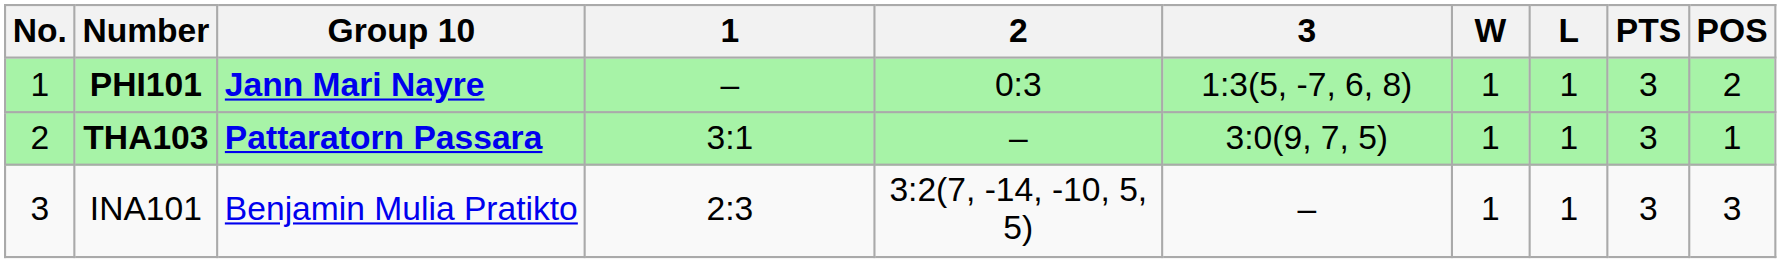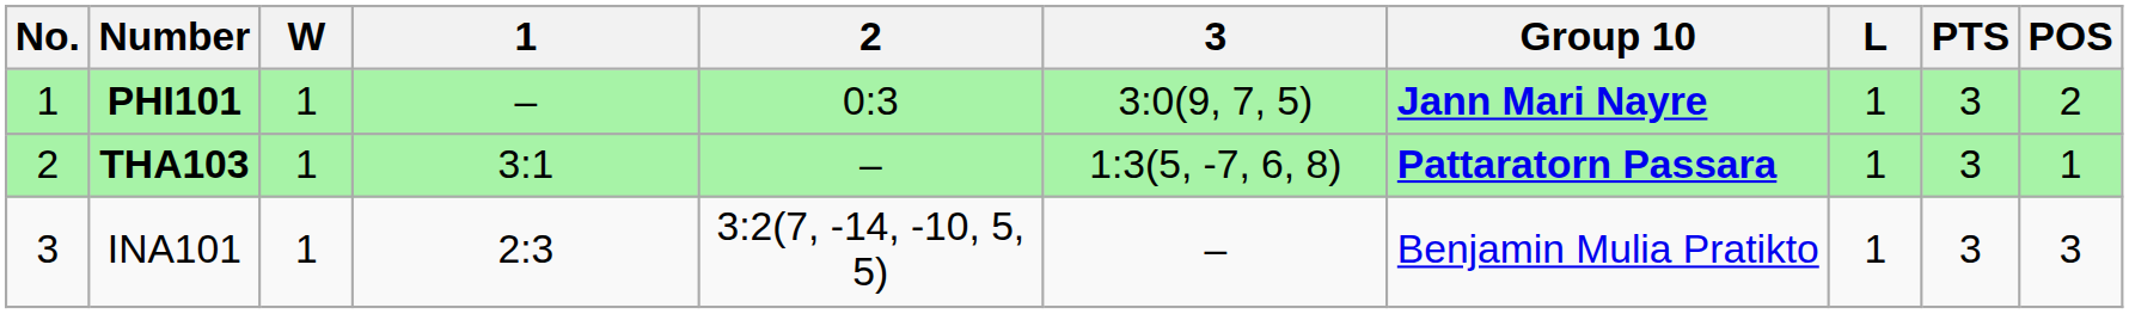 <table class=wikitable style="text-align:center;">
 <tr>
 <th>No.</th>
 <th>Number</th>
-<th>Group 10</th>
+<th width=30>W</th>
 <th width=130>1</th>
 <th width=130>2</th>
 <th width=130>3</th>
-<th width=30>W</th>
+<th>Group 10</th>
 <th width=30>L</th>
 <th width=30>PTS</th>
 <th width=30>POS</th>
 </tr>
 <tr bgcolor=#a7f3a7>
 <td>1</td>
 <td><strong>PHI101</strong></td>
-<td style="text-align:left;"> <strong><a href='#'>Jann Mari Nayre</a></strong></td>
+<td>1</td>
 <td>–</td>
 <td>0:3</td>
-<td>1:3(5, -7, 6, 8)</td>
-<td>1</td>
+<td>3:0(9, 7, 5)</td>
+<td style="text-align:left;"> <strong><a href='#'>Jann Mari Nayre</a></strong></td>
 <td>1</td>
 <td>3</td>
 <td>2</td>
 </tr>
 <tr bgcolor=#a7f3a7>
 <td>2</td>
 <td><strong>THA103</strong></td>
-<td style="text-align:left;"> <strong><a href='#'>Pattaratorn Passara</a></strong></td>
+<td>1</td>
 <td>3:1</td>
 <td>–</td>
-<td>3:0(9, 7, 5)</td>
-<td>1</td>
+<td>1:3(5, -7, 6, 8)</td>
+<td style="text-align:left;"> <strong><a href='#'>Pattaratorn Passara</a></strong></td>
 <td>1</td>
 <td>3</td>
 <td>1</td>
 </tr>
 <tr>
 <td>3</td>
 <td>INA101</td>
-<td style="text-align:left;"> <a href='#'>Benjamin Mulia Pratikto</a></td>
+<td>1</td>
 <td>2:3</td>
 <td>3:2(7, -14, -10, 5, 5)</td>
 <td>–</td>
-<td>1</td>
+<td style="text-align:left;"> <a href='#'>Benjamin Mulia Pratikto</a></td>
 <td>1</td>
 <td>3</td>
 <td>3</td>
 </tr>
 </table>
